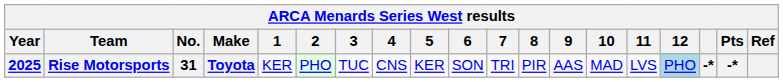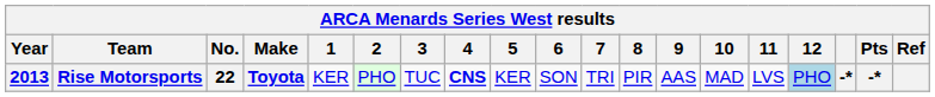 <table class="wikitable" style="text-align:center; font-size:75%">
 <tr>
 <th colspan="19"><a href='#'>ARCA Menards Series West</a> results</th>
 </tr>
 <tr>
 <th>Year</th>
 <th>Team</th>
 <th>No.</th>
 <th>Make</th>
 <th>1</th>
 <th>2</th>
 <th>3</th>
 <th>4</th>
 <th>5</th>
 <th>6</th>
 <th>7</th>
 <th>8</th>
 <th>9</th>
 <th>10</th>
 <th>11</th>
 <th>12</th>
 <th></th>
 <th>Pts</th>
 <th>Ref</th>
 </tr>
 <tr>
-<th><a href='#'>2025</a></th>
+<th><a href='#'>2013</a></th>
 <th><a href='#'>Rise Motorsports</a></th>
-<th>31</th>
+<th>22</th>
 <th><a href='#'>Toyota</a></th>
 <td><a href='#'>KER</a></td>
 <td style="background:#DFFFDF;"><a href='#'>PHO</a><br></td>
 <td><a href='#'>TUC</a></td>
-<td><a href='#'>CNS</a></td>
+<td><strong><a href='#'>CNS</a></strong></td>
 <td><a href='#'>KER</a></td>
 <td><a href='#'>SON</a></td>
 <td><a href='#'>TRI</a></td>
 <td><a href='#'>PIR</a></td>
 <td><a href='#'>AAS</a></td>
 <td><a href='#'>MAD</a></td>
 <td><a href='#'>LVS</a></td>
 <td style="background: lightblue;"><a href='#'>PHO</a></td>
 <th>-*</th>
 <th>-*</th>
 <th></th>
 </tr>
 </table>
